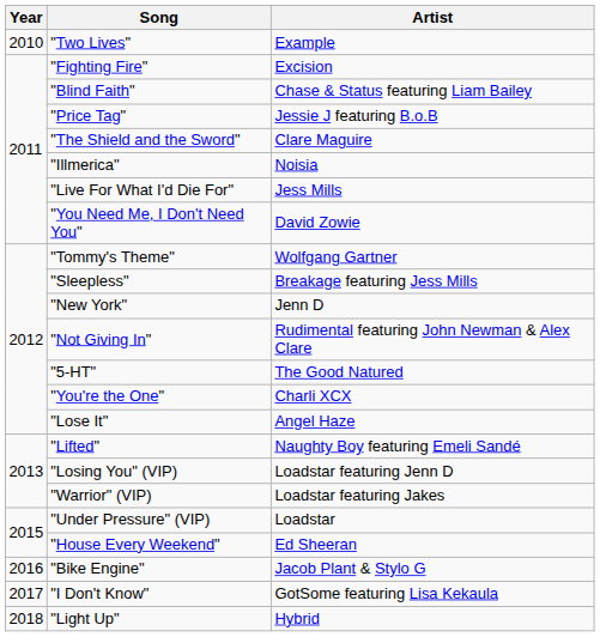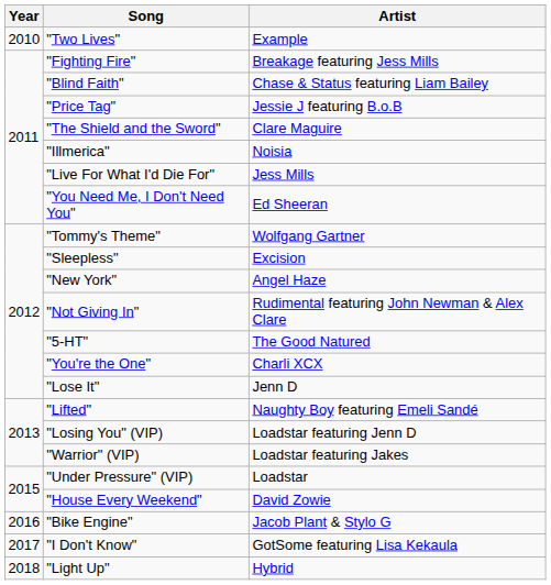 <table class="wikitable">
 <tr>
 <th>Year</th>
 <th>Song</th>
 <th>Artist</th>
 </tr>
 <tr>
 <td>2010</td>
 <td>"<a href='#'>Two Lives</a>"</td>
 <td><a href='#'>Example</a></td>
 </tr>
 <tr>
 <td rowspan="7">2011</td>
 <td>"<a href='#'>Fighting Fire</a>"</td>
-<td><a href='#'>Excision</a></td>
+<td><a href='#'>Breakage</a> featuring <a href='#'>Jess Mills</a></td>
 </tr>
 <tr>
 <td>"<a href='#'>Blind Faith</a>"</td>
 <td><a href='#'>Chase & Status</a> featuring <a href='#'>Liam Bailey</a></td>
 </tr>
 <tr>
 <td>"<a href='#'>Price Tag</a>"</td>
 <td><a href='#'>Jessie J</a> featuring <a href='#'>B.o.B</a></td>
 </tr>
 <tr>
 <td>"<a href='#'>The Shield and the Sword</a>"</td>
 <td><a href='#'>Clare Maguire</a></td>
 </tr>
 <tr>
 <td>"Illmerica"</td>
 <td><a href='#'>Noisia</a></td>
 </tr>
 <tr>
 <td>"Live For What I'd Die For"</td>
 <td><a href='#'>Jess Mills</a></td>
 </tr>
 <tr>
 <td>"<a href='#'>You Need Me, I Don't Need You</a>"</td>
-<td><a href='#'>David Zowie</a></td>
+<td><a href='#'>Ed Sheeran</a></td>
 </tr>
 <tr>
 <td rowspan="7">2012</td>
 <td>"Tommy's Theme"</td>
 <td><a href='#'>Wolfgang Gartner</a></td>
 </tr>
 <tr>
 <td>"Sleepless"</td>
-<td><a href='#'>Breakage</a> featuring <a href='#'>Jess Mills</a></td>
+<td><a href='#'>Excision</a></td>
 </tr>
 <tr>
 <td>"New York"</td>
-<td>Jenn D</td>
+<td><a href='#'>Angel Haze</a></td>
 </tr>
 <tr>
 <td>"<a href='#'>Not Giving In</a>"</td>
 <td><a href='#'>Rudimental</a> featuring <a href='#'>John Newman</a> & <a href='#'>Alex Clare</a></td>
 </tr>
 <tr>
 <td>"5-HT"</td>
 <td><a href='#'>The Good Natured</a></td>
 </tr>
 <tr>
 <td>"<a href='#'>You're the One</a>"</td>
 <td><a href='#'>Charli XCX</a></td>
 </tr>
 <tr>
 <td>"Lose It"</td>
-<td><a href='#'>Angel Haze</a></td>
+<td>Jenn D</td>
 </tr>
 <tr>
 <td rowspan="3">2013</td>
 <td>"<a href='#'>Lifted</a>"</td>
 <td><a href='#'>Naughty Boy</a> featuring <a href='#'>Emeli Sandé</a></td>
 </tr>
 <tr>
 <td>"Losing You" (VIP)</td>
 <td>Loadstar featuring Jenn D</td>
 </tr>
 <tr>
 <td>"Warrior" (VIP)</td>
 <td>Loadstar featuring Jakes</td>
 </tr>
 <tr>
 <td rowspan="2">2015</td>
 <td>"Under Pressure" (VIP)</td>
 <td>Loadstar</td>
 </tr>
 <tr>
 <td>"<a href='#'>House Every Weekend</a>"</td>
-<td><a href='#'>Ed Sheeran</a></td>
+<td><a href='#'>David Zowie</a></td>
 </tr>
 <tr>
 <td>2016</td>
 <td>"Bike Engine"</td>
 <td><a href='#'>Jacob Plant</a> & <a href='#'>Stylo G</a></td>
 </tr>
 <tr>
 <td>2017</td>
 <td>"I Don't Know"</td>
 <td>GotSome featuring <a href='#'>Lisa Kekaula</a></td>
 </tr>
 <tr>
 <td>2018</td>
 <td>"Light Up"</td>
 <td><a href='#'>Hybrid</a></td>
 </tr>
 </table>
